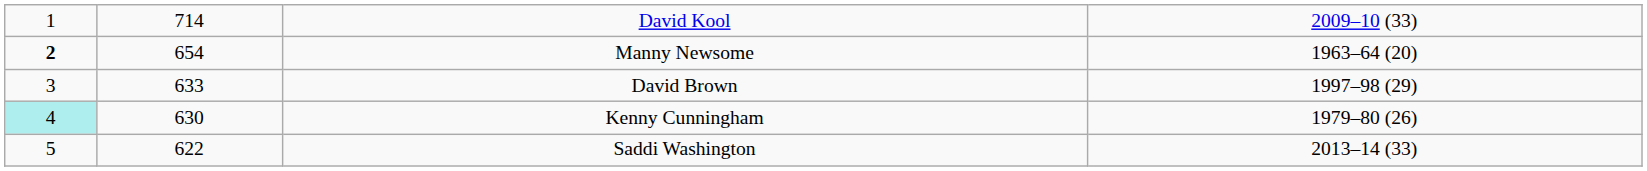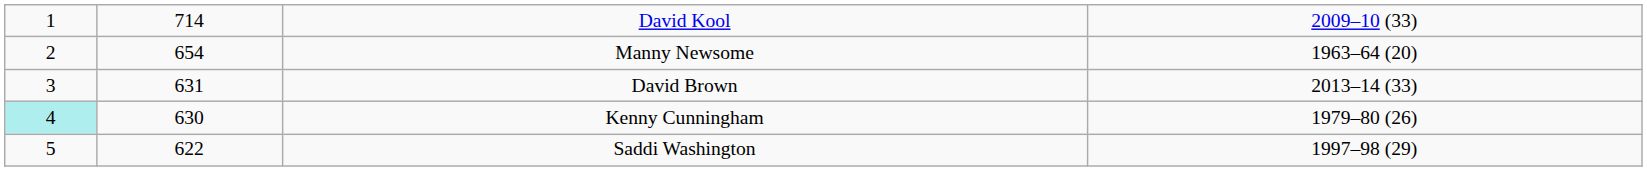 <table class="wikitable" style="font-size:85%; text-align:center; width:90%;">
 <tr>
 <td>1</td>
 <td>714</td>
 <td><a href='#'>David Kool</a></td>
 <td><a href='#'>2009–10</a> (33)</td>
 </tr>
 <tr>
-<td><strong>2</strong></td>
+<td>2</td>
 <td>654</td>
 <td>Manny Newsome</td>
 <td>1963–64 (20)</td>
 </tr>
 <tr>
 <td>3</td>
-<td>633</td>
+<td>631</td>
 <td>David Brown</td>
-<td>1997–98 (29)</td>
+<td>2013–14 (33)</td>
 </tr>
 <tr>
 <td style="background: paleturquoise;">4</td>
 <td>630</td>
 <td>Kenny Cunningham</td>
 <td>1979–80 (26)</td>
 </tr>
 <tr>
 <td>5</td>
 <td>622</td>
 <td>Saddi Washington</td>
-<td>2013–14 (33)</td>
+<td>1997–98 (29)</td>
 </tr>
 </table>
